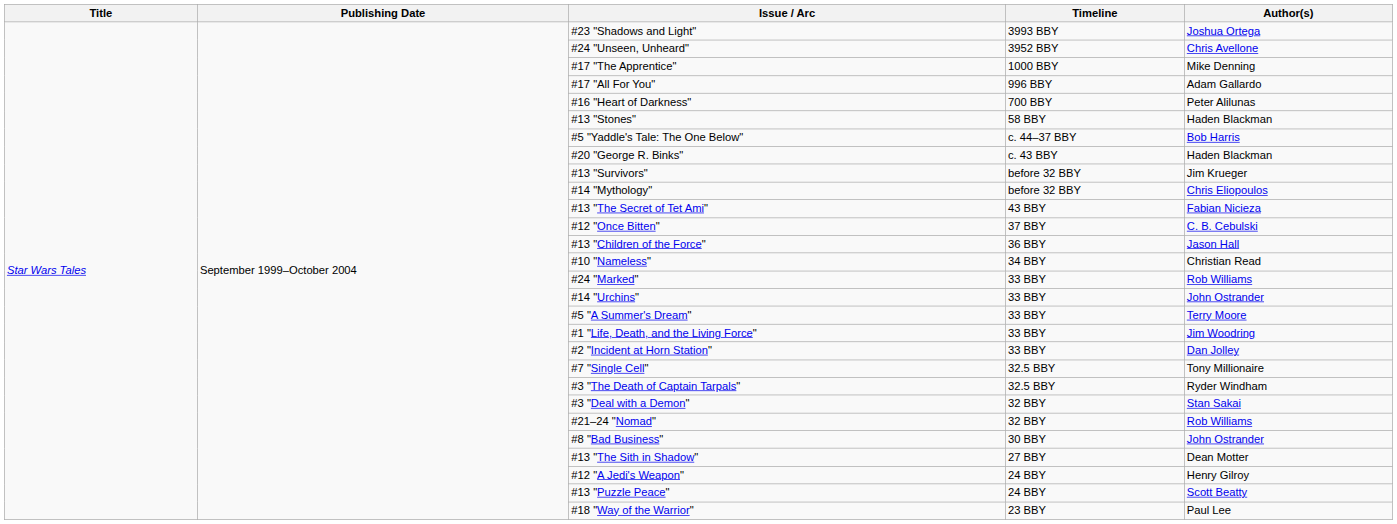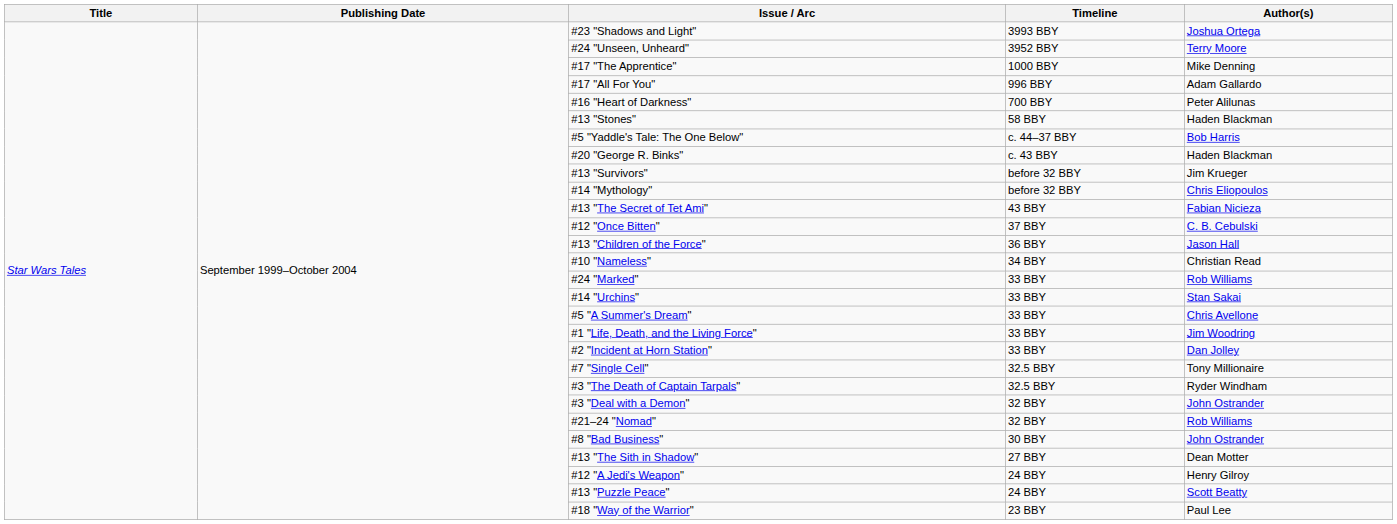 <table class="wikitable" width="100%">
 <tr>
 <th>Title</th>
 <th>Publishing Date</th>
 <th>Issue / Arc</th>
 <th>Timeline</th>
 <th width="15%">Author(s)</th>
 </tr>
 <tr>
 <td rowspan="28"><em><a href='#'>Star Wars Tales</a></em></td>
 <td rowspan="28">September 1999–October 2004</td>
 <td>#23 "Shadows and Light"</td>
 <td>3993 BBY</td>
 <td><a href='#'>Joshua Ortega</a></td>
 </tr>
 <tr>
 <td>#24 "Unseen, Unheard"</td>
 <td>3952 BBY</td>
-<td><a href='#'>Chris Avellone</a></td>
+<td><a href='#'>Terry Moore</a></td>
 </tr>
 <tr>
 <td>#17 "The Apprentice"</td>
 <td>1000 BBY</td>
 <td>Mike Denning</td>
 </tr>
 <tr>
 <td>#17 "All For You"</td>
 <td>996 BBY</td>
 <td>Adam Gallardo</td>
 </tr>
 <tr>
 <td>#16 "Heart of Darkness"</td>
 <td>700 BBY</td>
 <td>Peter Alilunas</td>
 </tr>
 <tr>
 <td>#13 "Stones"</td>
 <td>58 BBY</td>
 <td>Haden Blackman</td>
 </tr>
 <tr>
 <td>#5 "Yaddle's Tale: The One Below"</td>
 <td>c. 44–37 BBY</td>
 <td><a href='#'>Bob Harris</a></td>
 </tr>
 <tr>
 <td>#20 "George R. Binks"</td>
 <td>c. 43 BBY</td>
 <td>Haden Blackman</td>
 </tr>
 <tr>
 <td>#13 "Survivors"</td>
 <td>before 32 BBY</td>
 <td>Jim Krueger</td>
 </tr>
 <tr>
 <td>#14 "Mythology"</td>
 <td>before 32 BBY</td>
 <td><a href='#'>Chris Eliopoulos</a></td>
 </tr>
 <tr>
 <td>#13 "<a href='#'>The Secret of Tet Ami</a>"</td>
 <td>43 BBY</td>
 <td><a href='#'>Fabian Nicieza</a></td>
 </tr>
 <tr>
 <td>#12 "<a href='#'>Once Bitten</a>"</td>
 <td>37 BBY</td>
 <td><a href='#'>C. B. Cebulski</a></td>
 </tr>
 <tr>
 <td>#13 "<a href='#'>Children of the Force</a>"</td>
 <td>36 BBY</td>
 <td><a href='#'>Jason Hall</a></td>
 </tr>
 <tr>
 <td>#10 "<a href='#'>Nameless</a>"</td>
 <td>34 BBY</td>
 <td>Christian Read</td>
 </tr>
 <tr>
 <td>#24 "<a href='#'>Marked</a>"</td>
 <td>33 BBY</td>
 <td><a href='#'>Rob Williams</a></td>
 </tr>
 <tr>
 <td>#14 "<a href='#'>Urchins</a>"</td>
 <td>33 BBY</td>
-<td><a href='#'>John Ostrander</a></td>
+<td><a href='#'>Stan Sakai</a></td>
 </tr>
 <tr>
 <td>#5 "<a href='#'>A Summer's Dream</a>"</td>
 <td>33 BBY</td>
-<td><a href='#'>Terry Moore</a></td>
+<td><a href='#'>Chris Avellone</a></td>
 </tr>
 <tr>
 <td>#1 "<a href='#'>Life, Death, and the Living Force</a>"</td>
 <td>33 BBY</td>
 <td><a href='#'>Jim Woodring</a></td>
 </tr>
 <tr>
 <td>#2 "<a href='#'>Incident at Horn Station</a>"</td>
 <td>33 BBY</td>
 <td><a href='#'>Dan Jolley</a></td>
 </tr>
 <tr>
 <td>#7 "<a href='#'>Single Cell</a>"</td>
 <td>32.5 BBY</td>
 <td>Tony Millionaire</td>
 </tr>
 <tr>
 <td>#3 "<a href='#'>The Death of Captain Tarpals</a>"</td>
 <td>32.5 BBY</td>
 <td>Ryder Windham</td>
 </tr>
 <tr>
 <td>#3 "<a href='#'>Deal with a Demon</a>"</td>
 <td>32 BBY</td>
-<td><a href='#'>Stan Sakai</a></td>
+<td><a href='#'>John Ostrander</a></td>
 </tr>
 <tr>
 <td>#21–24 "<a href='#'>Nomad</a>"</td>
 <td>32 BBY</td>
 <td><a href='#'>Rob Williams</a></td>
 </tr>
 <tr>
 <td>#8 "<a href='#'>Bad Business</a>"</td>
 <td>30 BBY</td>
 <td><a href='#'>John Ostrander</a></td>
 </tr>
 <tr>
 <td>#13 "<a href='#'>The Sith in Shadow</a>"</td>
 <td>27 BBY</td>
 <td>Dean Motter</td>
 </tr>
 <tr>
 <td>#12 "<a href='#'>A Jedi's Weapon</a>"</td>
 <td>24 BBY</td>
 <td>Henry Gilroy</td>
 </tr>
 <tr>
 <td>#13 "<a href='#'>Puzzle Peace</a>"</td>
 <td>24 BBY</td>
 <td><a href='#'>Scott Beatty</a></td>
 </tr>
 <tr>
 <td>#18 "<a href='#'>Way of the Warrior</a>"</td>
 <td>23 BBY</td>
 <td>Paul Lee</td>
 </tr>
 </table>
